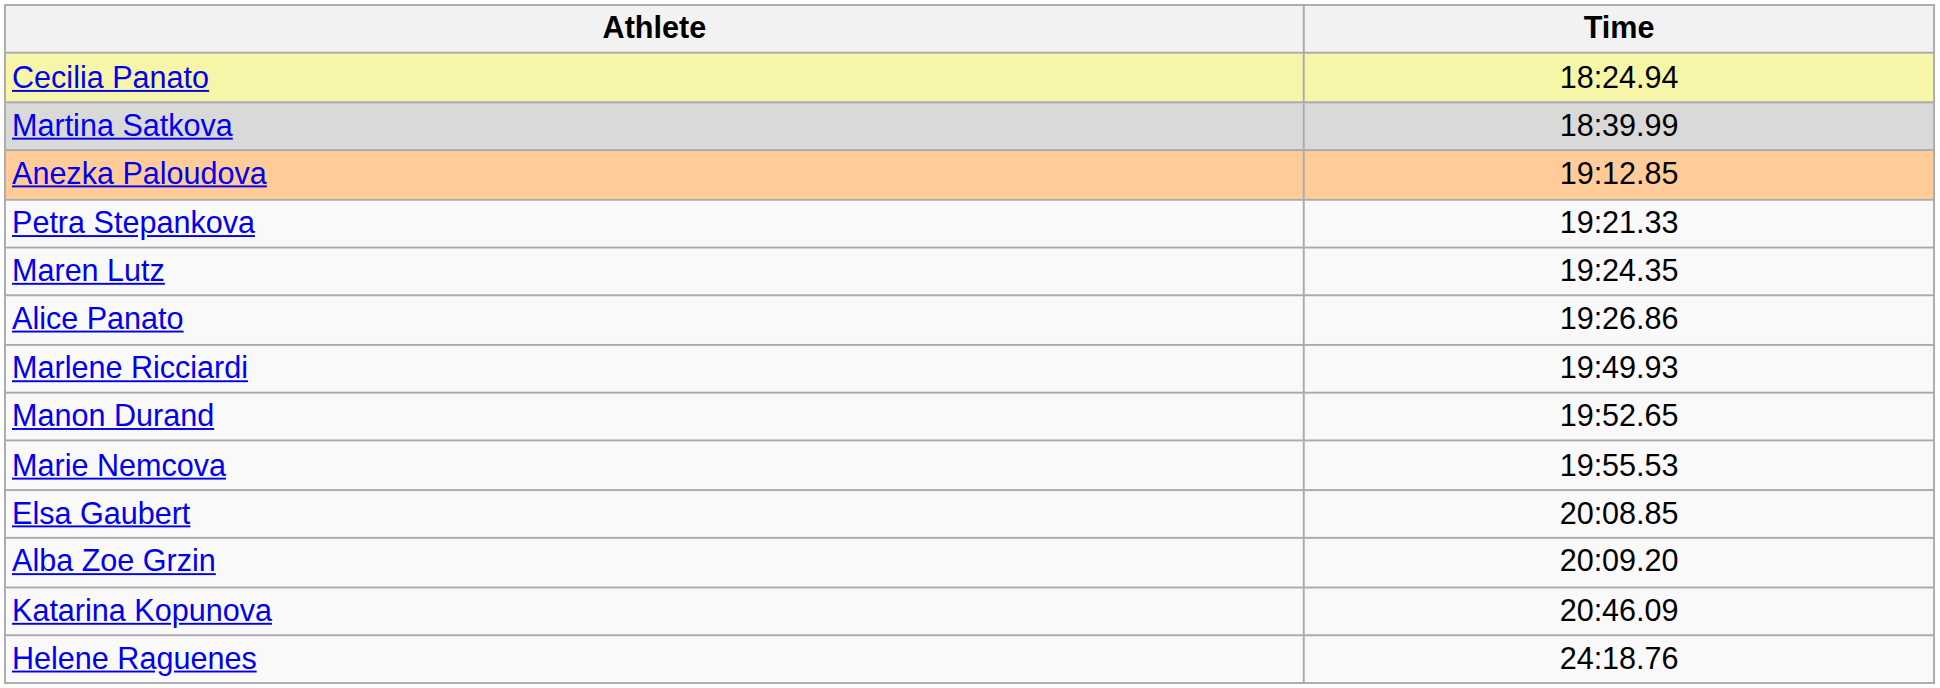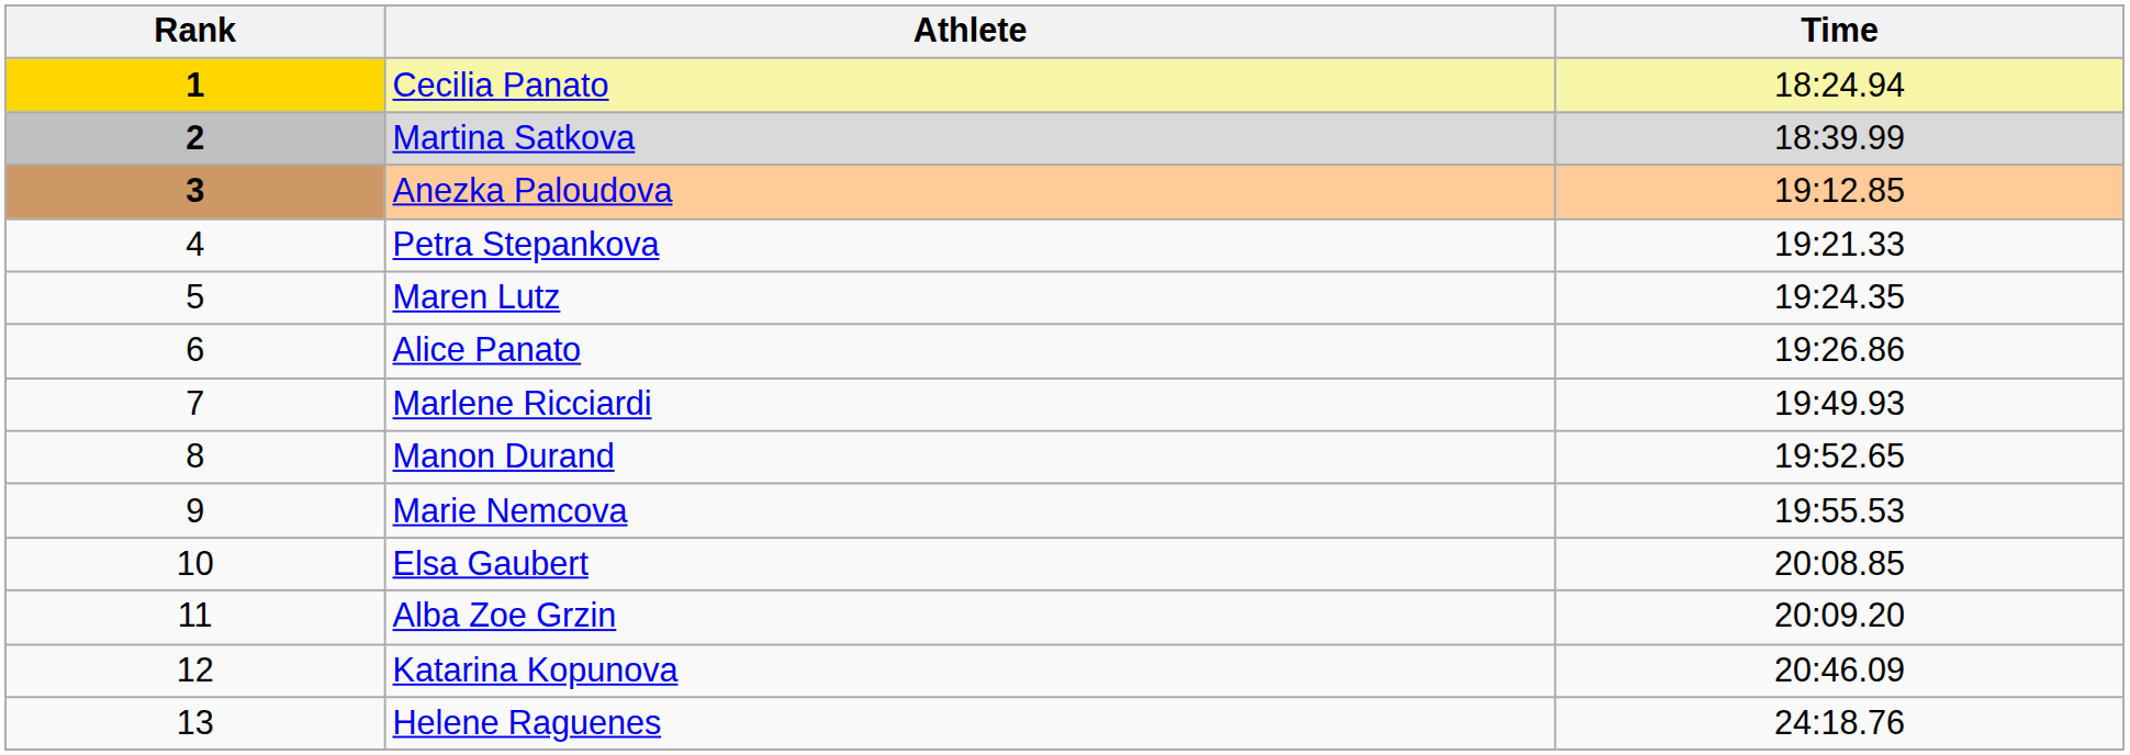 <table class="wikitable" width=80% style="font-size:100%; text-align:center;">
 <tr>
+<th>Rank</th>
 <th>Athlete</th>
 <th>Time</th>
 </tr>
 <tr align="center" valign="top" bgcolor="#F7F6A8">
+<th style="background:#ffd700;">1</th>
 <td align=left> <a href='#'>Cecilia Panato</a></td>
 <td>18:24.94</td>
 </tr>
 <tr align="center" valign="top" bgcolor="#D9D9D9">
+<th style="background:#c0c0c0;">2</th>
 <td align=left> <a href='#'>Martina Satkova</a></td>
 <td>18:39.99</td>
 </tr>
 <tr align="center" valign="top" bgcolor="#FFCC99">
+<th style="background:#cc9966;">3</th>
 <td align=left> <a href='#'>Anezka Paloudova</a></td>
 <td>19:12.85</td>
 </tr>
 <tr>
+<td>4</td>
 <td align=left> <a href='#'>Petra Stepankova</a></td>
 <td>19:21.33</td>
 </tr>
 <tr>
+<td>5</td>
 <td align=left> <a href='#'>Maren Lutz</a></td>
 <td>19:24.35</td>
 </tr>
 <tr>
+<td>6</td>
 <td align=left> <a href='#'>Alice Panato</a></td>
 <td>19:26.86</td>
 </tr>
 <tr>
+<td>7</td>
 <td align=left> <a href='#'>Marlene Ricciardi</a></td>
 <td>19:49.93</td>
 </tr>
 <tr>
+<td>8</td>
 <td align=left> <a href='#'>Manon Durand</a></td>
 <td>19:52.65</td>
 </tr>
 <tr>
+<td>9</td>
 <td align=left> <a href='#'>Marie Nemcova</a></td>
 <td>19:55.53</td>
 </tr>
 <tr>
+<td>10</td>
 <td align=left> <a href='#'>Elsa Gaubert</a></td>
 <td>20:08.85</td>
 </tr>
 <tr>
+<td>11</td>
 <td align=left> <a href='#'>Alba Zoe Grzin</a></td>
 <td>20:09.20</td>
 </tr>
 <tr>
+<td>12</td>
 <td align=left> <a href='#'>Katarina Kopunova</a></td>
 <td>20:46.09</td>
 </tr>
 <tr>
+<td>13</td>
 <td align=left> <a href='#'>Helene Raguenes</a></td>
 <td>24:18.76</td>
 </tr>
 </table>
